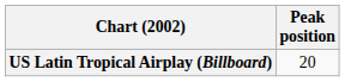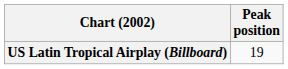 <table class="wikitable plainrowheaders">
 <tr>
 <th scope="col">Chart (2002)</th>
 <th scope="col">Peak<br>position</th>
 </tr>
 <tr>
 <th scope="row">US Latin Tropical Airplay (<em>Billboard</em>)</th>
-<td style="text-align:center;">20</td>
+<td style="text-align:center;">19</td>
 </tr>
 </table>
